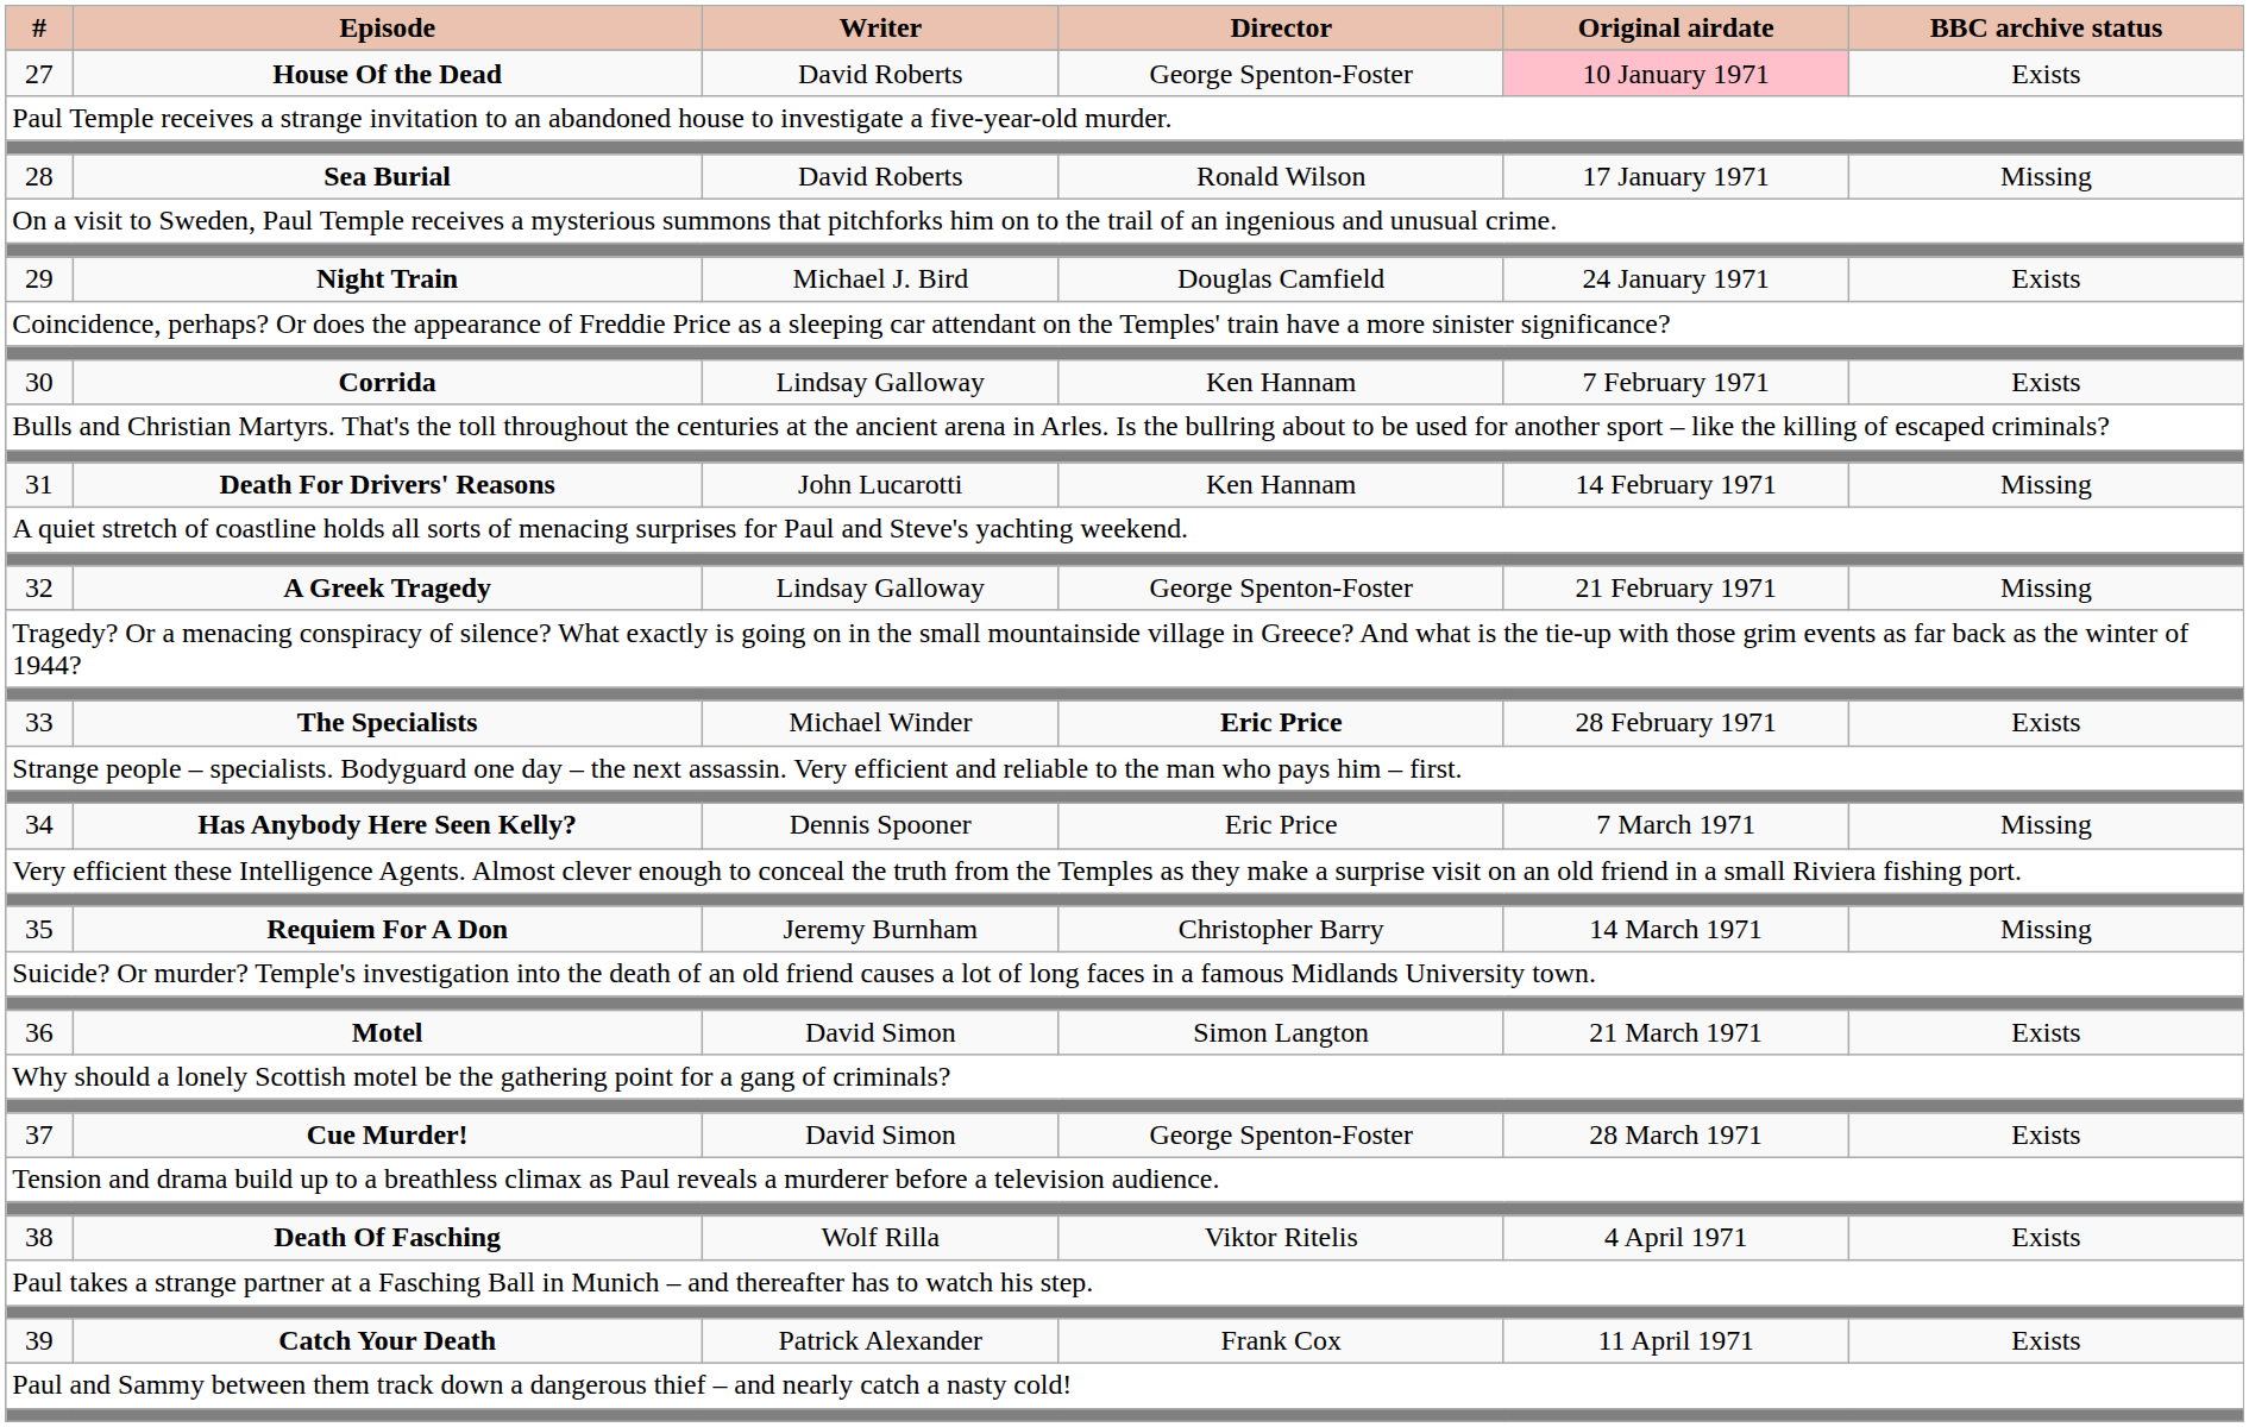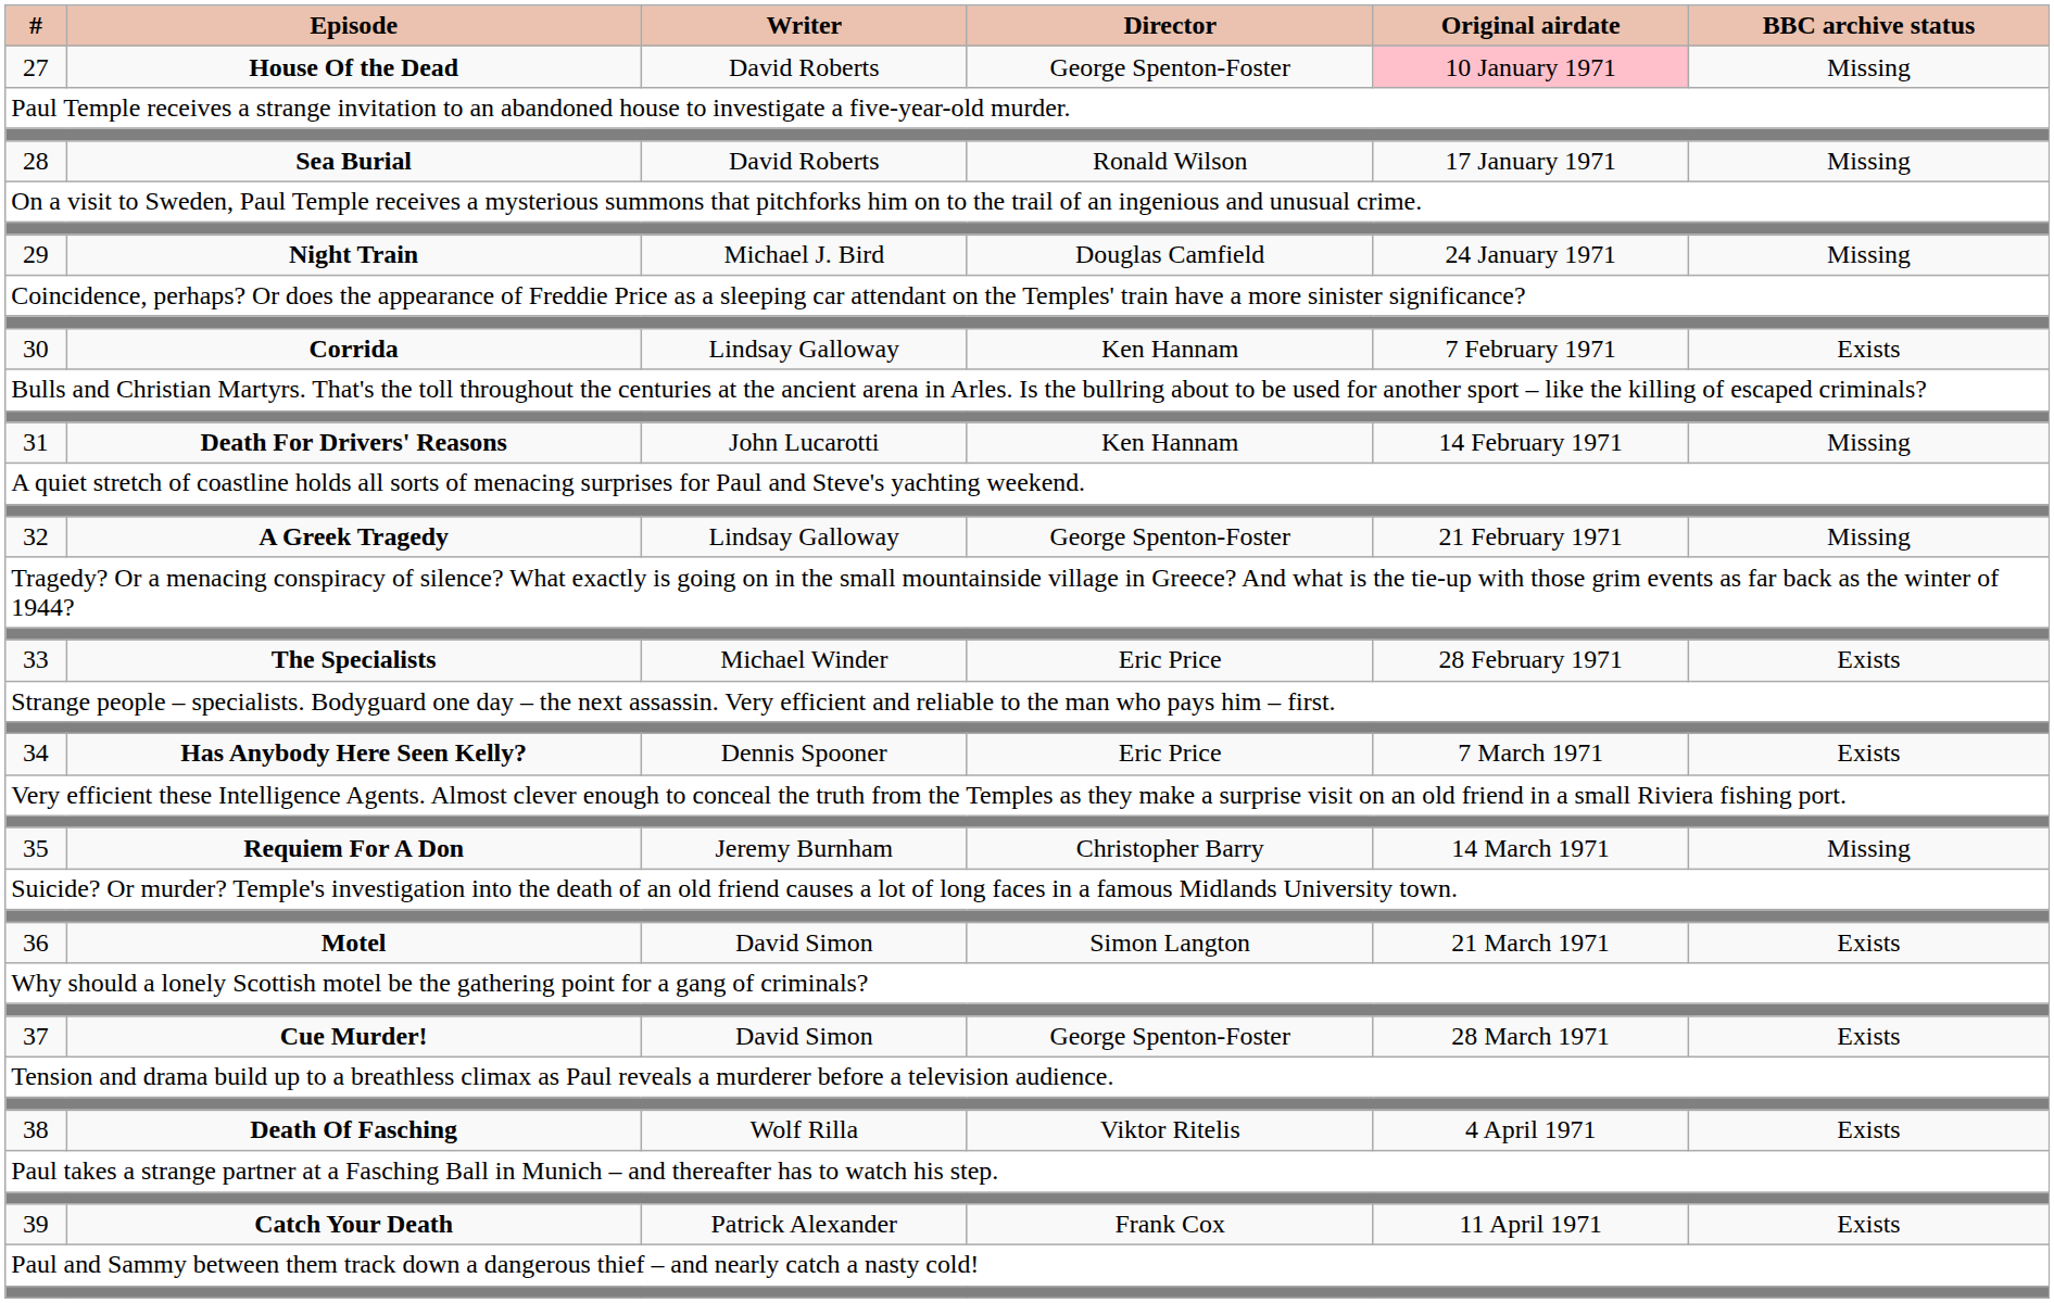 <table class="wikitable" style="width:100%;">
 <tr>
 <th style="background-color: #EBC2AF; color:black">#</th>
 <th style="background: #EBC2AF; color:black">Episode</th>
 <th style="background: #EBC2AF; color:black">Writer</th>
 <th style="background: #EBC2AF; color:black">Director</th>
 <th style="background: #EBC2AF; color:black">Original airdate</th>
 <th style="background: #EBC2AF; color:black">BBC archive status</th>
 </tr>
 <tr>
 <td align="center">27</td>
 <td align="center"><strong>House Of the Dead</strong></td>
 <td align="center">David Roberts</td>
 <td align="center">George Spenton-Foster</td>
 <td align="center" style="background: pink;">10 January 1971</td>
-<td align="center">Exists</td>
+<td align="center">Missing</td>
 </tr>
 <tr>
 <td style="background:white" colspan="6">Paul Temple receives a strange invitation to an abandoned house to investigate a five-year-old murder.</td>
 </tr>
 <tr style="background:#808080; height:2px">
 <td colspan="6"></td>
 </tr>
 <tr>
 <td align="center">28</td>
 <td align="center"><strong>Sea Burial</strong></td>
 <td align="center">David Roberts</td>
 <td align="center">Ronald Wilson</td>
 <td align="center">17 January 1971</td>
 <td align="center">Missing</td>
 </tr>
 <tr>
 <td style="background:white" colspan="6">On a visit to Sweden, Paul Temple receives a mysterious summons that pitchforks him on to the trail of an ingenious and unusual crime.</td>
 </tr>
 <tr style="background:#808080; height:2px">
 <td colspan="6"></td>
 </tr>
 <tr>
 <td align="center">29</td>
 <td align="center"><strong>Night Train</strong></td>
 <td align="center">Michael J. Bird</td>
 <td align="center">Douglas Camfield</td>
 <td align="center">24 January 1971</td>
-<td align="center">Exists</td>
+<td align="center">Missing</td>
 </tr>
 <tr>
 <td style="background:white" colspan="6">Coincidence, perhaps? Or does the appearance of Freddie Price as a sleeping car attendant on the Temples' train have a more sinister significance?</td>
 </tr>
 <tr style="background:#808080; height:2px">
 <td colspan="6"></td>
 </tr>
 <tr>
 <td align="center">30</td>
 <td align="center"><strong>Corrida</strong></td>
 <td align="center">Lindsay Galloway</td>
 <td align="center">Ken Hannam</td>
 <td align="center">7 February 1971</td>
 <td align="center">Exists</td>
 </tr>
 <tr>
 <td style="background:white" colspan="6">Bulls and Christian Martyrs. That's the toll throughout the centuries at the ancient arena in Arles. Is the bullring about to be used for another sport – like the killing of escaped criminals?</td>
 </tr>
 <tr style="background:#808080; height:2px">
 <td colspan="6"></td>
 </tr>
 <tr>
 <td align="center">31</td>
 <td align="center"><strong>Death For Drivers' Reasons</strong></td>
 <td align="center">John Lucarotti</td>
 <td align="center">Ken Hannam</td>
 <td align="center">14 February 1971</td>
 <td align="center">Missing</td>
 </tr>
 <tr>
 <td style="background:white" colspan="6">A quiet stretch of coastline holds all sorts of menacing surprises for Paul and Steve's yachting weekend.</td>
 </tr>
 <tr style="background:#808080; height:2px">
 <td colspan="6"></td>
 </tr>
 <tr>
 <td align="center">32</td>
 <td align="center"><strong>A Greek Tragedy</strong></td>
 <td align="center">Lindsay Galloway</td>
 <td align="center">George Spenton-Foster</td>
 <td align="center">21 February 1971</td>
 <td align="center">Missing</td>
 </tr>
 <tr>
 <td style="background:white" colspan="6">Tragedy? Or a menacing conspiracy of silence? What exactly is going on in the small mountainside village in Greece? And what is the tie-up with those grim events as far back as the winter of 1944?</td>
 </tr>
 <tr style="background:#808080; height:2px">
 <td colspan="6"></td>
 </tr>
 <tr>
 <td align="center">33</td>
 <td align="center"><strong>The Specialists</strong></td>
 <td align="center">Michael Winder</td>
-<td align="center"><strong>Eric Price</strong></td>
+<td align="center">Eric Price</td>
 <td align="center">28 February 1971</td>
 <td align="center">Exists</td>
 </tr>
 <tr>
 <td style="background:white" colspan="6">Strange people – specialists. Bodyguard one day – the next assassin. Very efficient and reliable to the man who pays him – first.</td>
 </tr>
 <tr style="background:#808080; height:2px">
 <td colspan="6"></td>
 </tr>
 <tr>
 <td align="center">34</td>
 <td align="center"><strong>Has Anybody Here Seen Kelly?</strong></td>
 <td align="center">Dennis Spooner</td>
 <td align="center">Eric Price</td>
 <td align="center">7 March 1971</td>
-<td align="center">Missing</td>
+<td align="center">Exists</td>
 </tr>
 <tr>
 <td style="background:white" colspan="6">Very efficient these Intelligence Agents. Almost clever enough to conceal the truth from the Temples as they make a surprise visit on an old friend in a small Riviera fishing port.</td>
 </tr>
 <tr style="background:#808080; height:2px">
 <td colspan="6"></td>
 </tr>
 <tr>
 <td align="center">35</td>
 <td align="center"><strong>Requiem For A Don</strong></td>
 <td align="center">Jeremy Burnham</td>
 <td align="center">Christopher Barry</td>
 <td align="center">14 March 1971</td>
 <td align="center">Missing</td>
 </tr>
 <tr>
 <td style="background:white" colspan="6">Suicide? Or murder? Temple's investigation into the death of an old friend causes a lot of long faces in a famous Midlands University town.</td>
 </tr>
 <tr style="background:#808080; height:2px">
 <td colspan="6"></td>
 </tr>
 <tr>
 <td align="center">36</td>
 <td align="center"><strong>Motel</strong></td>
 <td align="center">David Simon</td>
 <td align="center">Simon Langton</td>
 <td align="center">21 March 1971</td>
 <td align="center">Exists</td>
 </tr>
 <tr>
 <td style="background:white" colspan="6">Why should a lonely Scottish motel be the gathering point for a gang of criminals?</td>
 </tr>
 <tr style="background:#808080; height:2px">
 <td colspan="6"></td>
 </tr>
 <tr>
 <td align="center">37</td>
 <td align="center"><strong>Cue Murder!</strong></td>
 <td align="center">David Simon</td>
 <td align="center">George Spenton-Foster</td>
 <td align="center">28 March 1971</td>
 <td align="center">Exists</td>
 </tr>
 <tr>
 <td style="background:white" colspan="6">Tension and drama build up to a breathless climax as Paul reveals a murderer before a television audience.</td>
 </tr>
 <tr style="background:#808080; height:2px">
 <td colspan="6"></td>
 </tr>
 <tr>
 <td align="center">38</td>
 <td align="center"><strong>Death Of Fasching</strong></td>
 <td align="center">Wolf Rilla</td>
 <td align="center">Viktor Ritelis</td>
 <td align="center">4 April 1971</td>
 <td align="center">Exists</td>
 </tr>
 <tr>
 <td style="background:white" colspan="6">Paul takes a strange partner at a Fasching Ball in Munich – and thereafter has to watch his step.</td>
 </tr>
 <tr style="background:#808080; height:2px">
 <td colspan="6"></td>
 </tr>
 <tr>
 <td align="center">39</td>
 <td align="center"><strong>Catch Your Death</strong></td>
 <td align="center">Patrick Alexander</td>
 <td align="center">Frank Cox</td>
 <td align="center">11 April 1971</td>
 <td align="center">Exists</td>
 </tr>
 <tr>
 <td style="background:white" colspan="6">Paul and Sammy between them track down a dangerous thief – and nearly catch a nasty cold!</td>
 </tr>
 <tr style="background:#808080; height:2px">
 <td colspan="6"></td>
 </tr>
 </table>
